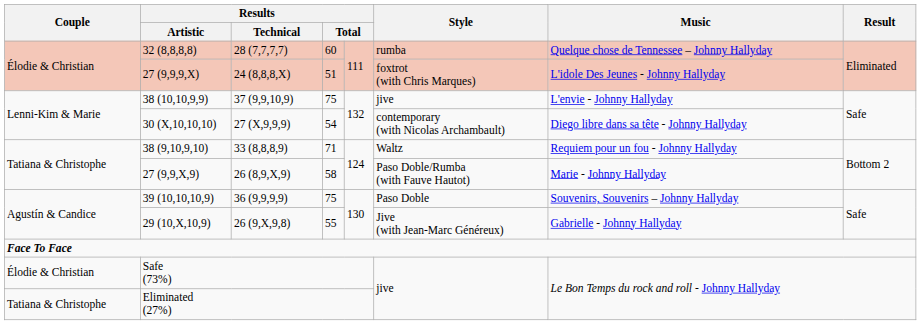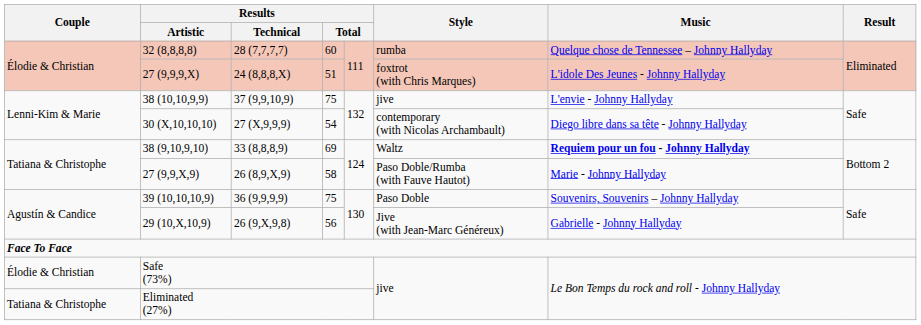 <table class="wikitable" style="width:80%;" style="text-align:center;">
 <tr>
 <th rowspan="2">Couple</th>
 <th colspan=4>Results</th>
 <th rowspan="2">Style</th>
 <th rowspan="2">Music</th>
 <th rowspan="2">Result</th>
 </tr>
 <tr>
 <th style="width:10%;">Artistic</th>
 <th style="width:10%;">Technical</th>
 <th colspan="2">Total</th>
 </tr>
 <tr style="background:#F4C7B8;">
 <td rowspan="2" style="text-align:left;">Élodie & Christian</td>
 <td>32 (8,8,8,8)</td>
 <td>28 (7,7,7,7)</td>
 <td>60</td>
 <td rowspan="2">111</td>
 <td>rumba</td>
 <td style="text-align:left;"><a href='#'>Quelque chose de Tennessee</a> – <a href='#'>Johnny Hallyday</a></td>
 <td rowspan="2">Eliminated</td>
 </tr>
 <tr style="background:#F4C7B8;">
 <td>27 (9,9,9,X)</td>
 <td>24 (8,8,8,X)</td>
 <td>51</td>
 <td>foxtrot <br>(with Chris Marques)</td>
 <td style="text-align:left;"><a href='#'>L'idole Des Jeunes</a> - <a href='#'>Johnny Hallyday</a></td>
 </tr>
 <tr>
 <td rowspan="2" style="text-align:left;">Lenni-Kim & Marie</td>
 <td>38 (10,10,9,9)</td>
 <td>37 (9,9,10,9)</td>
 <td>75</td>
 <td rowspan="2">132</td>
 <td>jive</td>
 <td style="text-align:left;"><a href='#'>L'envie</a> - <a href='#'>Johnny Hallyday</a></td>
 <td rowspan=2>Safe</td>
 </tr>
 <tr>
 <td>30 (X,10,10,10)</td>
 <td>27 (X,9,9,9)</td>
 <td>54</td>
 <td>contemporary<br>(with Nicolas Archambault)</td>
 <td style="text-align:left;"><a href='#'>Diego libre dans sa tête</a> - <a href='#'>Johnny Hallyday</a></td>
 </tr>
 <tr>
 <td rowspan="2" style="text-align:left;">Tatiana & Christophe</td>
 <td>38 (9,10,9,10)</td>
 <td>33 (8,8,8,9)</td>
-<td>71</td>
+<td>69</td>
 <td rowspan="2">124</td>
 <td>Waltz</td>
-<td style="text-align:left;"><a href='#'>Requiem pour un fou</a> - <a href='#'>Johnny Hallyday</a></td>
+<td style="text-align:left;"><strong><a href='#'>Requiem pour un fou</a> - <a href='#'>Johnny Hallyday</a></strong></td>
 <td rowspan=2>Bottom 2</td>
 </tr>
 <tr>
 <td>27 (9,9,X,9)</td>
 <td>26 (8,9,X,9)</td>
 <td>58</td>
 <td>Paso Doble/Rumba<br>(with Fauve Hautot)</td>
 <td style="text-align:left;"><a href='#'>Marie</a> - <a href='#'>Johnny Hallyday</a></td>
 </tr>
 <tr>
 <td rowspan="2" style="text-align:left;">Agustín & Candice</td>
 <td>39 (10,10,10,9)</td>
 <td>36 (9,9,9,9)</td>
 <td>75</td>
 <td rowspan="2">130</td>
 <td>Paso Doble</td>
 <td style="text-align:left;"><a href='#'>Souvenirs, Souvenirs</a> – <a href='#'>Johnny Hallyday</a></td>
 <td rowspan=2>Safe</td>
 </tr>
 <tr>
 <td>29 (10,X,10,9)</td>
 <td>26 (9,X,9,8)</td>
-<td>55</td>
+<td>56</td>
 <td>Jive<br>(with Jean-Marc Généreux)</td>
 <td style="text-align:left;"><a href='#'>Gabrielle</a> - <a href='#'>Johnny Hallyday</a></td>
 </tr>
 <tr>
 <td colspan=8><strong><em>Face To Face</em></strong></td>
 </tr>
 <tr>
 <td>Élodie & Christian</td>
 <td colspan="4">Safe<br>(73%)</td>
 <td rowspan="2">jive</td>
 <td rowspan="2" colspan="2"><em>Le Bon Temps du rock and roll</em> - <a href='#'>Johnny Hallyday</a></td>
 </tr>
 <tr>
 <td>Tatiana & Christophe</td>
 <td colspan="4">Eliminated<br>(27%)</td>
 </tr>
 </table>
